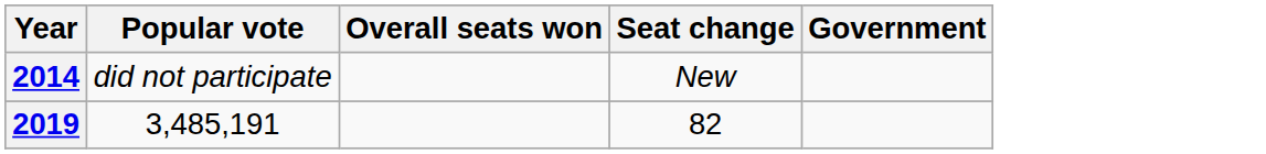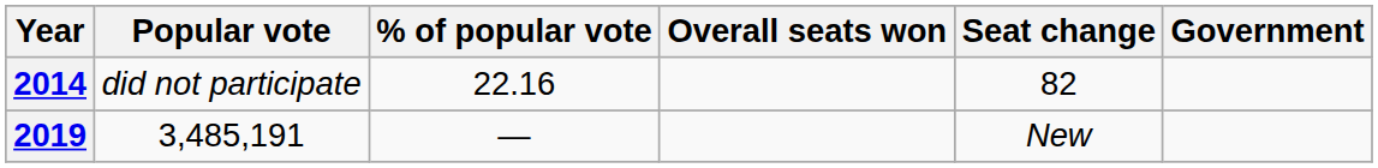 <table class="wikitable" style="text-align:center">
 <tr>
 <th>Year</th>
 <th>Popular vote</th>
+<th>% of popular vote</th>
 <th>Overall seats won</th>
 <th>Seat change</th>
 <th rowspan=1>Government</th>
 </tr>
 <tr>
 <th><a href='#'>2014</a></th>
 <td><em>did not participate</em></td>
+<td>22.16</td>
 <td></td>
-<td><em>New</em></td>
+<td> 82</td>
 <td></td>
 </tr>
 <tr>
 <th><a href='#'>2019</a></th>
 <td>3,485,191</td>
+<td>—</td>
 <td></td>
-<td> 82</td>
+<td><em>New</em></td>
 <td></td>
 </tr>
 </table>
